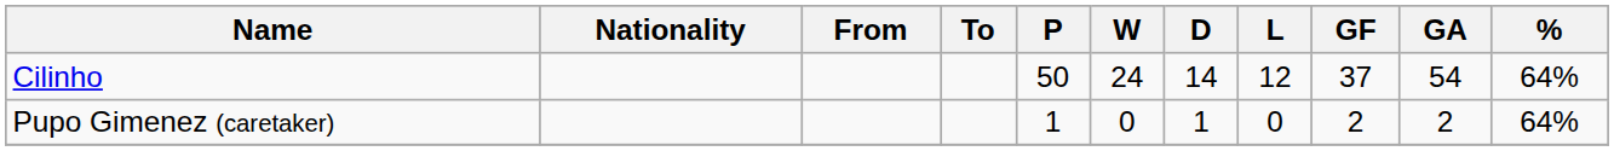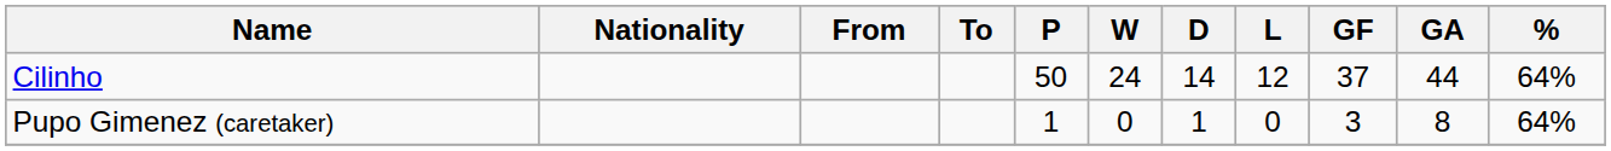 <table class="wikitable sortable" style="width:62%; text-align:center; font-size:90%; text-align:left;">
 <tr>
 <th>Name</th>
 <th>Nationality</th>
 <th>From</th>
 <th>To</th>
 <th>P</th>
 <th>W</th>
 <th>D</th>
 <th>L</th>
 <th>GF</th>
 <th>GA</th>
 <th>%</th>
 </tr>
 <tr>
 <td align=left><a href='#'>Cilinho</a></td>
 <td></td>
 <td align=left></td>
 <td align=left></td>
 <td align=center>50</td>
 <td align=center>24</td>
 <td align=center>14</td>
 <td align=center>12</td>
 <td align=center>37</td>
-<td align=center>54</td>
+<td align=center>44</td>
 <td align=center>64%</td>
 </tr>
 <tr>
 <td align=left>Pupo Gimenez <small>(caretaker)</small></td>
 <td></td>
 <td align=left></td>
 <td align=left></td>
 <td align=center>1</td>
 <td align=center>0</td>
 <td align=center>1</td>
 <td align=center>0</td>
-<td align=center>2</td>
-<td align=center>2</td>
+<td align=center>3</td>
+<td align=center>8</td>
 <td align=center>64%</td>
 </tr>
 <tr>
 </tr>
 </table>
